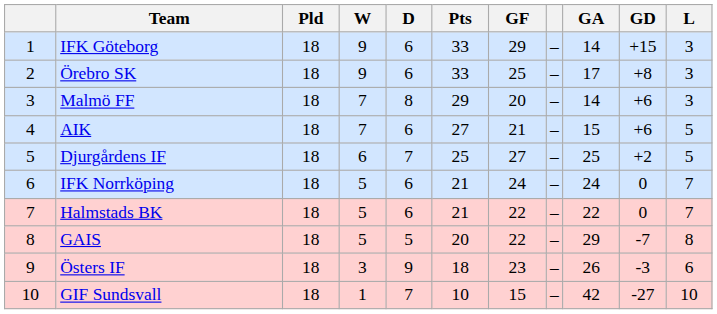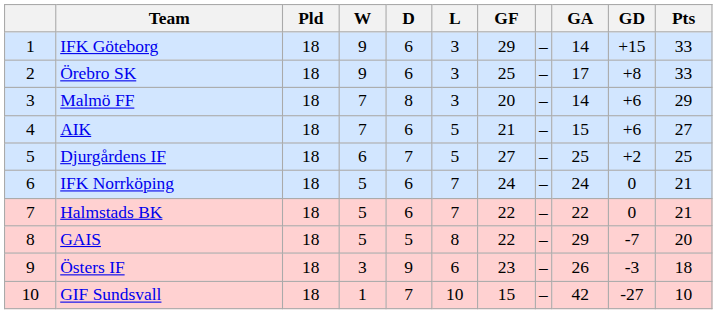 <table class="wikitable" style="text-align: center">
 <tr>
 <th style="width: 40px;"></th>
 <th style="width: 200px;">Team</th>
 <th style="width: 45px;">Pld</th>
 <th style="width: 35px;">W</th>
 <th style="width: 35px;">D</th>
-<th style="width: 45px;">Pts</th>
+<th style="width: 35px;">L</th>
 <th style="width: 45px;">GF</th>
 <th></th>
 <th style="width: 45px;">GA</th>
 <th style="width: 35px;">GD</th>
-<th style="width: 35px;">L</th>
+<th style="width: 45px;">Pts</th>
 </tr>
 <tr style="background: #d2e6ff">
 <td>1</td>
 <td style="text-align: left;"><a href='#'>IFK Göteborg</a></td>
 <td>18</td>
 <td>9</td>
 <td>6</td>
-<td>33</td>
+<td>3</td>
 <td>29</td>
 <td>–</td>
 <td>14</td>
 <td>+15</td>
-<td>3</td>
+<td>33</td>
 </tr>
 <tr style="background: #d2e6ff">
 <td>2</td>
 <td style="text-align: left;"><a href='#'>Örebro SK</a></td>
 <td>18</td>
 <td>9</td>
 <td>6</td>
-<td>33</td>
+<td>3</td>
 <td>25</td>
 <td>–</td>
 <td>17</td>
 <td>+8</td>
-<td>3</td>
+<td>33</td>
 </tr>
 <tr style="background: #d2e6ff">
 <td>3</td>
 <td style="text-align: left;"><a href='#'>Malmö FF</a></td>
 <td>18</td>
 <td>7</td>
 <td>8</td>
-<td>29</td>
+<td>3</td>
 <td>20</td>
 <td>–</td>
 <td>14</td>
 <td>+6</td>
-<td>3</td>
+<td>29</td>
 </tr>
 <tr style="background: #d2e6ff">
 <td>4</td>
 <td style="text-align: left;"><a href='#'>AIK</a></td>
 <td>18</td>
 <td>7</td>
 <td>6</td>
-<td>27</td>
+<td>5</td>
 <td>21</td>
 <td>–</td>
 <td>15</td>
 <td>+6</td>
-<td>5</td>
+<td>27</td>
 </tr>
 <tr style="background: #d2e6ff">
 <td>5</td>
 <td style="text-align: left;"><a href='#'>Djurgårdens IF</a></td>
 <td>18</td>
 <td>6</td>
 <td>7</td>
-<td>25</td>
+<td>5</td>
 <td>27</td>
 <td>–</td>
 <td>25</td>
 <td>+2</td>
-<td>5</td>
+<td>25</td>
 </tr>
 <tr style="background: #d2e6ff">
 <td>6</td>
 <td style="text-align: left;"><a href='#'>IFK Norrköping</a></td>
 <td>18</td>
 <td>5</td>
 <td>6</td>
-<td>21</td>
+<td>7</td>
 <td>24</td>
 <td>–</td>
 <td>24</td>
 <td>0</td>
-<td>7</td>
+<td>21</td>
 </tr>
 <tr style="background: #ffd1d1">
 <td>7</td>
 <td style="text-align: left;"><a href='#'>Halmstads BK</a></td>
 <td>18</td>
 <td>5</td>
 <td>6</td>
-<td>21</td>
+<td>7</td>
 <td>22</td>
 <td>–</td>
 <td>22</td>
 <td>0</td>
-<td>7</td>
+<td>21</td>
 </tr>
 <tr style="background: #ffd1d1">
 <td>8</td>
 <td style="text-align: left;"><a href='#'>GAIS</a></td>
 <td>18</td>
 <td>5</td>
 <td>5</td>
-<td>20</td>
+<td>8</td>
 <td>22</td>
 <td>–</td>
 <td>29</td>
 <td>-7</td>
-<td>8</td>
+<td>20</td>
 </tr>
 <tr style="background: #ffd1d1">
 <td>9</td>
 <td style="text-align: left;"><a href='#'>Östers IF</a></td>
 <td>18</td>
 <td>3</td>
 <td>9</td>
-<td>18</td>
+<td>6</td>
 <td>23</td>
 <td>–</td>
 <td>26</td>
 <td>-3</td>
-<td>6</td>
+<td>18</td>
 </tr>
 <tr style="background: #ffd1d1">
 <td>10</td>
 <td style="text-align: left;"><a href='#'>GIF Sundsvall</a></td>
 <td>18</td>
 <td>1</td>
 <td>7</td>
 <td>10</td>
 <td>15</td>
 <td>–</td>
 <td>42</td>
 <td>-27</td>
 <td>10</td>
 </tr>
 </table>
